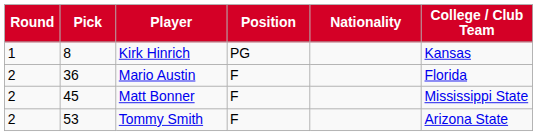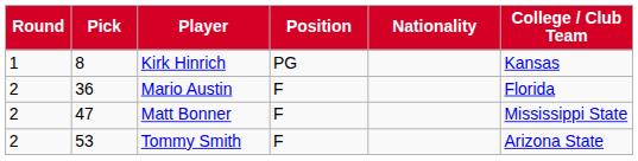 <table class="wikitable sortable sortable">
 <tr>
 <th style="background:#D40026; color:#FFFFFF" width="10%">Round</th>
 <th style="background:#D40026; color:#FFFFFF" width="10%">Pick</th>
 <th style="background:#D40026; color:#FFFFFF" width="20%">Player</th>
 <th style="background:#D40026; color:#FFFFFF" width="15%">Position</th>
 <th style="background:#D40026; color:#FFFFFF" width="20%">Nationality</th>
 <th style="background:#D40026; color:#FFFFFF" width="20%">College / Club Team</th>
 </tr>
 <tr>
 <td>1</td>
 <td>8</td>
 <td><a href='#'>Kirk Hinrich</a></td>
 <td>PG</td>
 <td></td>
 <td><a href='#'>Kansas</a></td>
 </tr>
 <tr>
 <td>2</td>
 <td>36</td>
 <td><a href='#'>Mario Austin</a></td>
 <td>F</td>
 <td></td>
 <td><a href='#'>Florida</a></td>
 </tr>
 <tr>
 <td>2</td>
-<td>45</td>
+<td>47</td>
 <td><a href='#'>Matt Bonner</a></td>
 <td>F</td>
 <td></td>
 <td><a href='#'>Mississippi State</a></td>
 </tr>
 <tr>
 <td>2</td>
 <td>53</td>
 <td><a href='#'>Tommy Smith</a></td>
 <td>F</td>
 <td></td>
 <td><a href='#'>Arizona State</a></td>
 </tr>
 </table>
